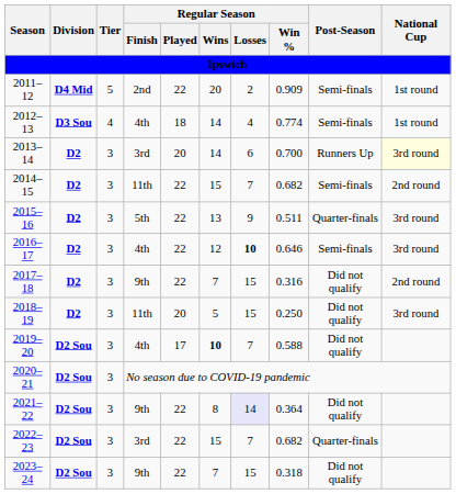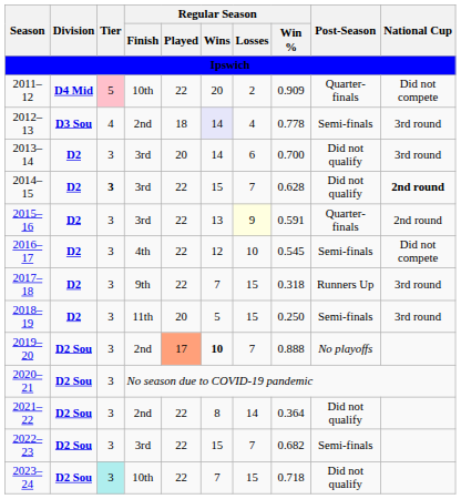 <table class="wikitable" style="font-size:100%;">
 <tr bgcolor="#efefef">
 <th rowspan="2">Season</th>
 <th rowspan="2">Division</th>
 <th rowspan="2">Tier</th>
 <th colspan="5">Regular Season</th>
 <th rowspan="2">Post-Season</th>
 <th rowspan="2">National Cup</th>
 </tr>
 <tr>
 <th>Finish</th>
 <th>Played</th>
 <th>Wins</th>
 <th>Losses</th>
 <th>Win %</th>
 </tr>
 <tr>
 <td colspan="13" align=center bgcolor="blue"><span><strong>Ipswich</strong></span></td>
 </tr>
 <tr>
 <td style="text-align:center;">2011–12</td>
 <td style="text-align:center;"><strong><a href='#'>D4 Mid</a></strong></td>
-<td style="text-align:center;">5</td>
-<td style="text-align:center;">2nd</td>
+<td style="background: pink; text-align:center;">5</td>
+<td style="text-align:center;">10th</td>
 <td style="text-align:center;">22</td>
 <td style="text-align:center;">20</td>
 <td style="text-align:center;">2</td>
 <td style="text-align:center;">0.909</td>
-<td style="text-align:center;">Semi-finals</td>
-<td style="text-align:center;">1st round</td>
+<td style="text-align:center;">Quarter-finals</td>
+<td style="text-align:center;">Did not compete</td>
 </tr>
 <tr>
 <td style="text-align:center;">2012–13</td>
 <td style="text-align:center;"><strong><a href='#'>D3 Sou</a></strong></td>
 <td style="text-align:center;">4</td>
-<td style="text-align:center;">4th</td>
+<td style="text-align:center;">2nd</td>
 <td style="text-align:center;">18</td>
-<td style="text-align:center;">14</td>
+<td style="background: lavender; text-align:center;">14</td>
 <td style="text-align:center;">4</td>
-<td style="text-align:center;">0.774</td>
+<td style="text-align:center;">0.778</td>
 <td style="text-align:center;">Semi-finals</td>
-<td style="text-align:center;">1st round</td>
+<td style="text-align:center;">3rd round</td>
 </tr>
 <tr>
 <td style="text-align:center;">2013–14</td>
 <td style="text-align:center;"><strong><a href='#'>D2</a></strong></td>
 <td style="text-align:center;">3</td>
 <td style="text-align:center;">3rd</td>
 <td style="text-align:center;">20</td>
 <td style="text-align:center;">14</td>
 <td style="text-align:center;">6</td>
 <td style="text-align:center;">0.700</td>
-<td style="text-align:center;">Runners Up</td>
-<td style="background: lightyellow; text-align:center;">3rd round</td>
+<td style="text-align:center;">Did not qualify</td>
+<td style="text-align:center;">3rd round</td>
 </tr>
 <tr>
 <td style="text-align:center;">2014–15</td>
 <td style="text-align:center;"><strong><a href='#'>D2</a></strong></td>
-<td style="text-align:center;">3</td>
-<td style="text-align:center;">11th</td>
+<td style="text-align:center;"><strong>3</strong></td>
+<td style="text-align:center;">3rd</td>
 <td style="text-align:center;">22</td>
 <td style="text-align:center;">15</td>
 <td style="text-align:center;">7</td>
-<td style="text-align:center;">0.682</td>
-<td style="text-align:center;">Semi-finals</td>
-<td style="text-align:center;">2nd round</td>
+<td style="text-align:center;">0.628</td>
+<td style="text-align:center;">Did not qualify</td>
+<td style="text-align:center;"><strong>2nd round</strong></td>
 </tr>
 <tr>
 <td style="text-align:center;"><a href='#'>2015–16</a></td>
 <td style="text-align:center;"><strong><a href='#'>D2</a></strong></td>
 <td style="text-align:center;">3</td>
-<td style="text-align:center;">5th</td>
+<td style="text-align:center;">3rd</td>
 <td style="text-align:center;">22</td>
 <td style="text-align:center;">13</td>
-<td style="text-align:center;">9</td>
-<td style="text-align:center;">0.511</td>
+<td style="background: lightyellow; text-align:center;">9</td>
+<td style="text-align:center;">0.591</td>
 <td style="text-align:center;">Quarter-finals</td>
-<td style="text-align:center;">3rd round</td>
+<td style="text-align:center;">2nd round</td>
 </tr>
 <tr>
 <td style="text-align:center;"><a href='#'>2016–17</a></td>
 <td style="text-align:center;"><strong><a href='#'>D2</a></strong></td>
 <td style="text-align:center;">3</td>
 <td style="text-align:center;">4th</td>
 <td style="text-align:center;">22</td>
 <td style="text-align:center;">12</td>
-<td style="text-align:center;"><strong>10</strong></td>
-<td style="text-align:center;">0.646</td>
+<td style="text-align:center;">10</td>
+<td style="text-align:center;">0.545</td>
 <td style="text-align:center;">Semi-finals</td>
-<td style="text-align:center;">3rd round</td>
+<td style="text-align:center;">Did not compete</td>
 </tr>
 <tr>
 <td style="text-align:center;"><a href='#'>2017–18</a></td>
 <td style="text-align:center;"><strong><a href='#'>D2</a></strong></td>
 <td style="text-align:center;">3</td>
 <td style="text-align:center;">9th</td>
 <td style="text-align:center;">22</td>
 <td style="text-align:center;">7</td>
 <td style="text-align:center;">15</td>
-<td style="text-align:center;">0.316</td>
-<td style="text-align:center;">Did not qualify</td>
-<td style="text-align:center;">2nd round</td>
+<td style="text-align:center;">0.318</td>
+<td style="text-align:center;">Runners Up</td>
+<td style="text-align:center;">3rd round</td>
 </tr>
 <tr>
 <td style="text-align:center;"><a href='#'>2018–19</a></td>
 <td style="text-align:center;"><strong><a href='#'>D2</a></strong></td>
 <td style="text-align:center;">3</td>
 <td style="text-align:center;">11th</td>
 <td style="text-align:center;">20</td>
 <td style="text-align:center;">5</td>
 <td style="text-align:center;">15</td>
 <td style="text-align:center;">0.250</td>
-<td style="text-align:center;">Did not qualify</td>
+<td style="text-align:center;">Semi-finals</td>
 <td style="text-align:center;">3rd round</td>
 </tr>
 <tr>
 <td style="text-align:center;"><a href='#'>2019–20</a></td>
 <td style="text-align:center;"><strong><a href='#'>D2 Sou</a></strong></td>
 <td style="text-align:center;">3</td>
-<td style="text-align:center;">4th</td>
-<td style="text-align:center;">17</td>
+<td style="text-align:center;">2nd</td>
+<td style="background: lightsalmon; text-align:center;">17</td>
 <td style="text-align:center;"><strong>10</strong></td>
 <td style="text-align:center;">7</td>
-<td style="text-align:center;">0.588</td>
-<td style="text-align:center;">Did not qualify</td>
+<td style="text-align:center;">0.888</td>
+<td style="text-align:center;"><em>No playoffs</em></td>
 <td style="text-align:center;"></td>
 </tr>
 <tr>
 <td style="text-align:center;"><a href='#'>2020–21</a></td>
 <td style="text-align:center;"><strong><a href='#'>D2 Sou</a></strong></td>
 <td style="text-align:center;">3</td>
 <td colspan=8><em>No season due to COVID-19 pandemic</em></td>
 </tr>
 <tr>
 <td style="text-align:center;"><a href='#'>2021–22</a></td>
 <td style="text-align:center;"><strong><a href='#'>D2 Sou</a></strong></td>
 <td style="text-align:center;">3</td>
-<td style="text-align:center;">9th</td>
+<td style="text-align:center;">2nd</td>
 <td style="text-align:center;">22</td>
 <td style="text-align:center;">8</td>
-<td style="background: lavender; text-align:center;">14</td>
+<td style="text-align:center;">14</td>
 <td style="text-align:center;">0.364</td>
 <td style="text-align:center;">Did not qualify</td>
 <td style="text-align:center;"></td>
 </tr>
 <tr>
 <td style="text-align:center;"><a href='#'>2022–23</a></td>
 <td style="text-align:center;"><strong><a href='#'>D2 Sou</a></strong></td>
 <td style="text-align:center;">3</td>
 <td style="text-align:center;">3rd</td>
 <td style="text-align:center;">22</td>
 <td style="text-align:center;">15</td>
 <td style="text-align:center;">7</td>
 <td style="text-align:center;">0.682</td>
-<td style="text-align:center;">Quarter-finals</td>
+<td style="text-align:center;">Semi-finals</td>
 <td style="text-align:center;"></td>
 </tr>
 <tr>
 <td style="text-align:center;"><a href='#'>2023–24</a></td>
 <td style="text-align:center;"><strong><a href='#'>D2 Sou</a></strong></td>
-<td style="text-align:center;">3</td>
-<td style="text-align:center;">9th</td>
+<td style="background: paleturquoise; text-align:center;">3</td>
+<td style="text-align:center;">10th</td>
 <td style="text-align:center;">22</td>
 <td style="text-align:center;">7</td>
 <td style="text-align:center;">15</td>
-<td style="text-align:center;">0.318</td>
+<td style="text-align:center;">0.718</td>
 <td style="text-align:center;">Did not qualify</td>
 <td style="text-align:center;"></td>
 </tr>
 </table>
